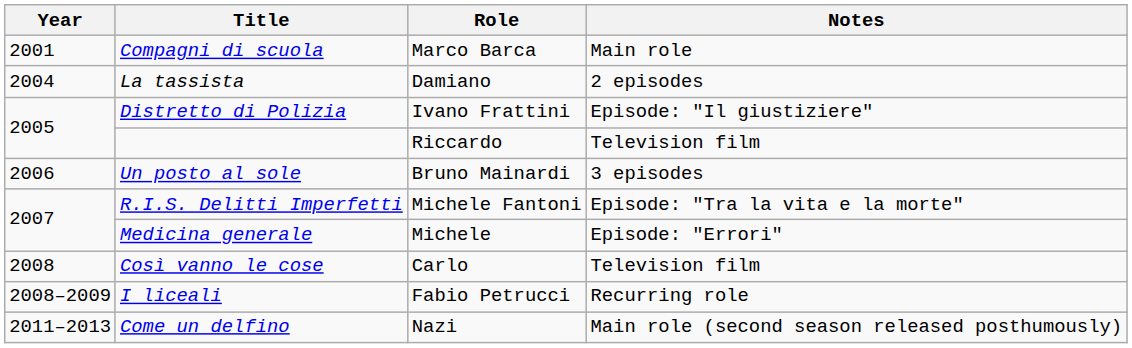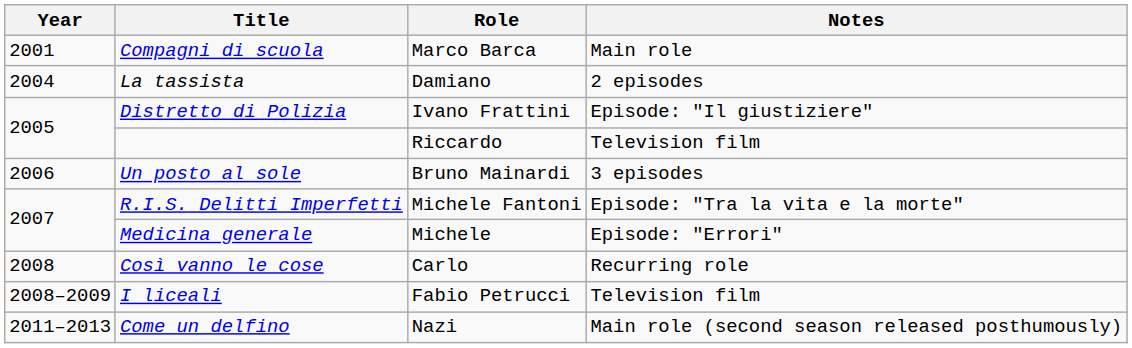 <table class="wikitable sortable">
 <tr>
 <th>Year</th>
 <th>Title</th>
 <th>Role</th>
 <th>Notes</th>
 </tr>
 <tr>
 <td>2001</td>
 <td><em><a href='#'>Compagni di scuola</a></em></td>
 <td>Marco Barca</td>
 <td>Main role</td>
 </tr>
 <tr>
 <td>2004</td>
 <td><em>La tassista</em></td>
 <td>Damiano</td>
 <td>2 episodes</td>
 </tr>
 <tr>
 <td rowspan="2">2005</td>
 <td><em><a href='#'>Distretto di Polizia</a></em></td>
 <td>Ivano Frattini</td>
 <td>Episode: "Il giustiziere"</td>
 </tr>
 <tr>
 <td><em></em></td>
 <td>Riccardo</td>
 <td>Television film</td>
 </tr>
 <tr>
 <td>2006</td>
 <td><em><a href='#'>Un posto al sole</a></em></td>
 <td>Bruno Mainardi</td>
 <td>3 episodes</td>
 </tr>
 <tr>
 <td rowspan="2">2007</td>
 <td><em><a href='#'>R.I.S. Delitti Imperfetti</a></em></td>
 <td>Michele Fantoni</td>
 <td>Episode: "Tra la vita e la morte"</td>
 </tr>
 <tr>
 <td><em><a href='#'>Medicina generale</a></em></td>
 <td>Michele</td>
 <td>Episode: "Errori"</td>
 </tr>
 <tr>
 <td>2008</td>
 <td><em><a href='#'>Così vanno le cose</a></em></td>
 <td>Carlo</td>
-<td>Television film</td>
+<td>Recurring role</td>
 </tr>
 <tr>
 <td>2008–2009</td>
 <td><em><a href='#'>I liceali</a></em></td>
 <td>Fabio Petrucci</td>
-<td>Recurring role</td>
+<td>Television film</td>
 </tr>
 <tr>
 <td>2011–2013</td>
 <td><em><a href='#'>Come un delfino</a></em></td>
 <td>Nazi</td>
 <td>Main role (second season released posthumously)</td>
 </tr>
 </table>
